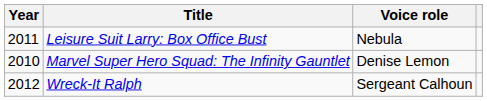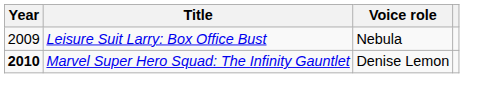 <table class="wikitable plainrowheaders sortable">
 <tr>
 <th scope="col">Year</th>
 <th scope="col">Title</th>
 <th scope="col">Voice role</th>
 <th scope=col class="unsortable"></th>
 </tr>
 <tr>
-<td>2011</td>
+<td>2009</td>
 <td scope="row"><em><a href='#'>Leisure Suit Larry: Box Office Bust</a></em></td>
 <td>Nebula</td>
 <td style="text-align:center;"></td>
 </tr>
 <tr>
-<td>2010</td>
+<td><strong>2010</strong></td>
 <td scope="row"><em><a href='#'>Marvel Super Hero Squad: The Infinity Gauntlet</a></em></td>
 <td>Denise Lemon</td>
 <td style="text-align:center;"></td>
 </tr>
-<tr>
-<td>2012</td>
-<td scope="row"><em><a href='#'>Wreck-It Ralph</a></em></td>
-<td>Sergeant Calhoun</td>
-<td style="text-align:center;"></td>
-</tr>
 </table>
